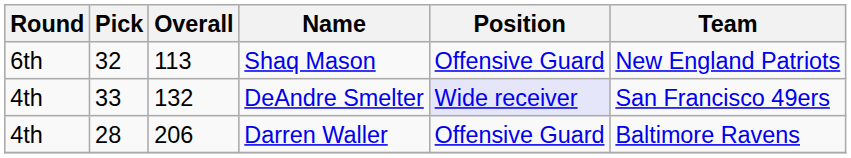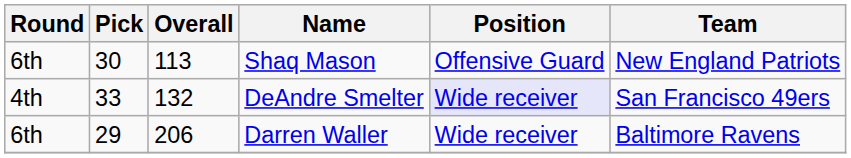 <table class="wikitable" style="font-size: 95%;">
 <tr>
 <th>Round</th>
 <th>Pick</th>
 <th>Overall</th>
 <th>Name</th>
 <th>Position</th>
 <th>Team</th>
 </tr>
 <tr>
 <td>6th</td>
-<td>32</td>
+<td>30</td>
 <td>113</td>
 <td><a href='#'>Shaq Mason</a></td>
 <td><a href='#'>Offensive Guard</a></td>
 <td><a href='#'>New England Patriots</a></td>
 </tr>
 <tr>
 <td>4th</td>
 <td>33</td>
 <td>132</td>
 <td><a href='#'>DeAndre Smelter</a></td>
 <td style="background: lavender;"><a href='#'>Wide receiver</a></td>
 <td><a href='#'>San Francisco 49ers</a></td>
 </tr>
 <tr>
-<td>4th</td>
-<td>28</td>
+<td>6th</td>
+<td>29</td>
 <td>206</td>
 <td><a href='#'>Darren Waller</a></td>
-<td><a href='#'>Offensive Guard</a></td>
+<td><a href='#'>Wide receiver</a></td>
 <td><a href='#'>Baltimore Ravens</a></td>
 </tr>
 <tr>
 </tr>
 </table>
